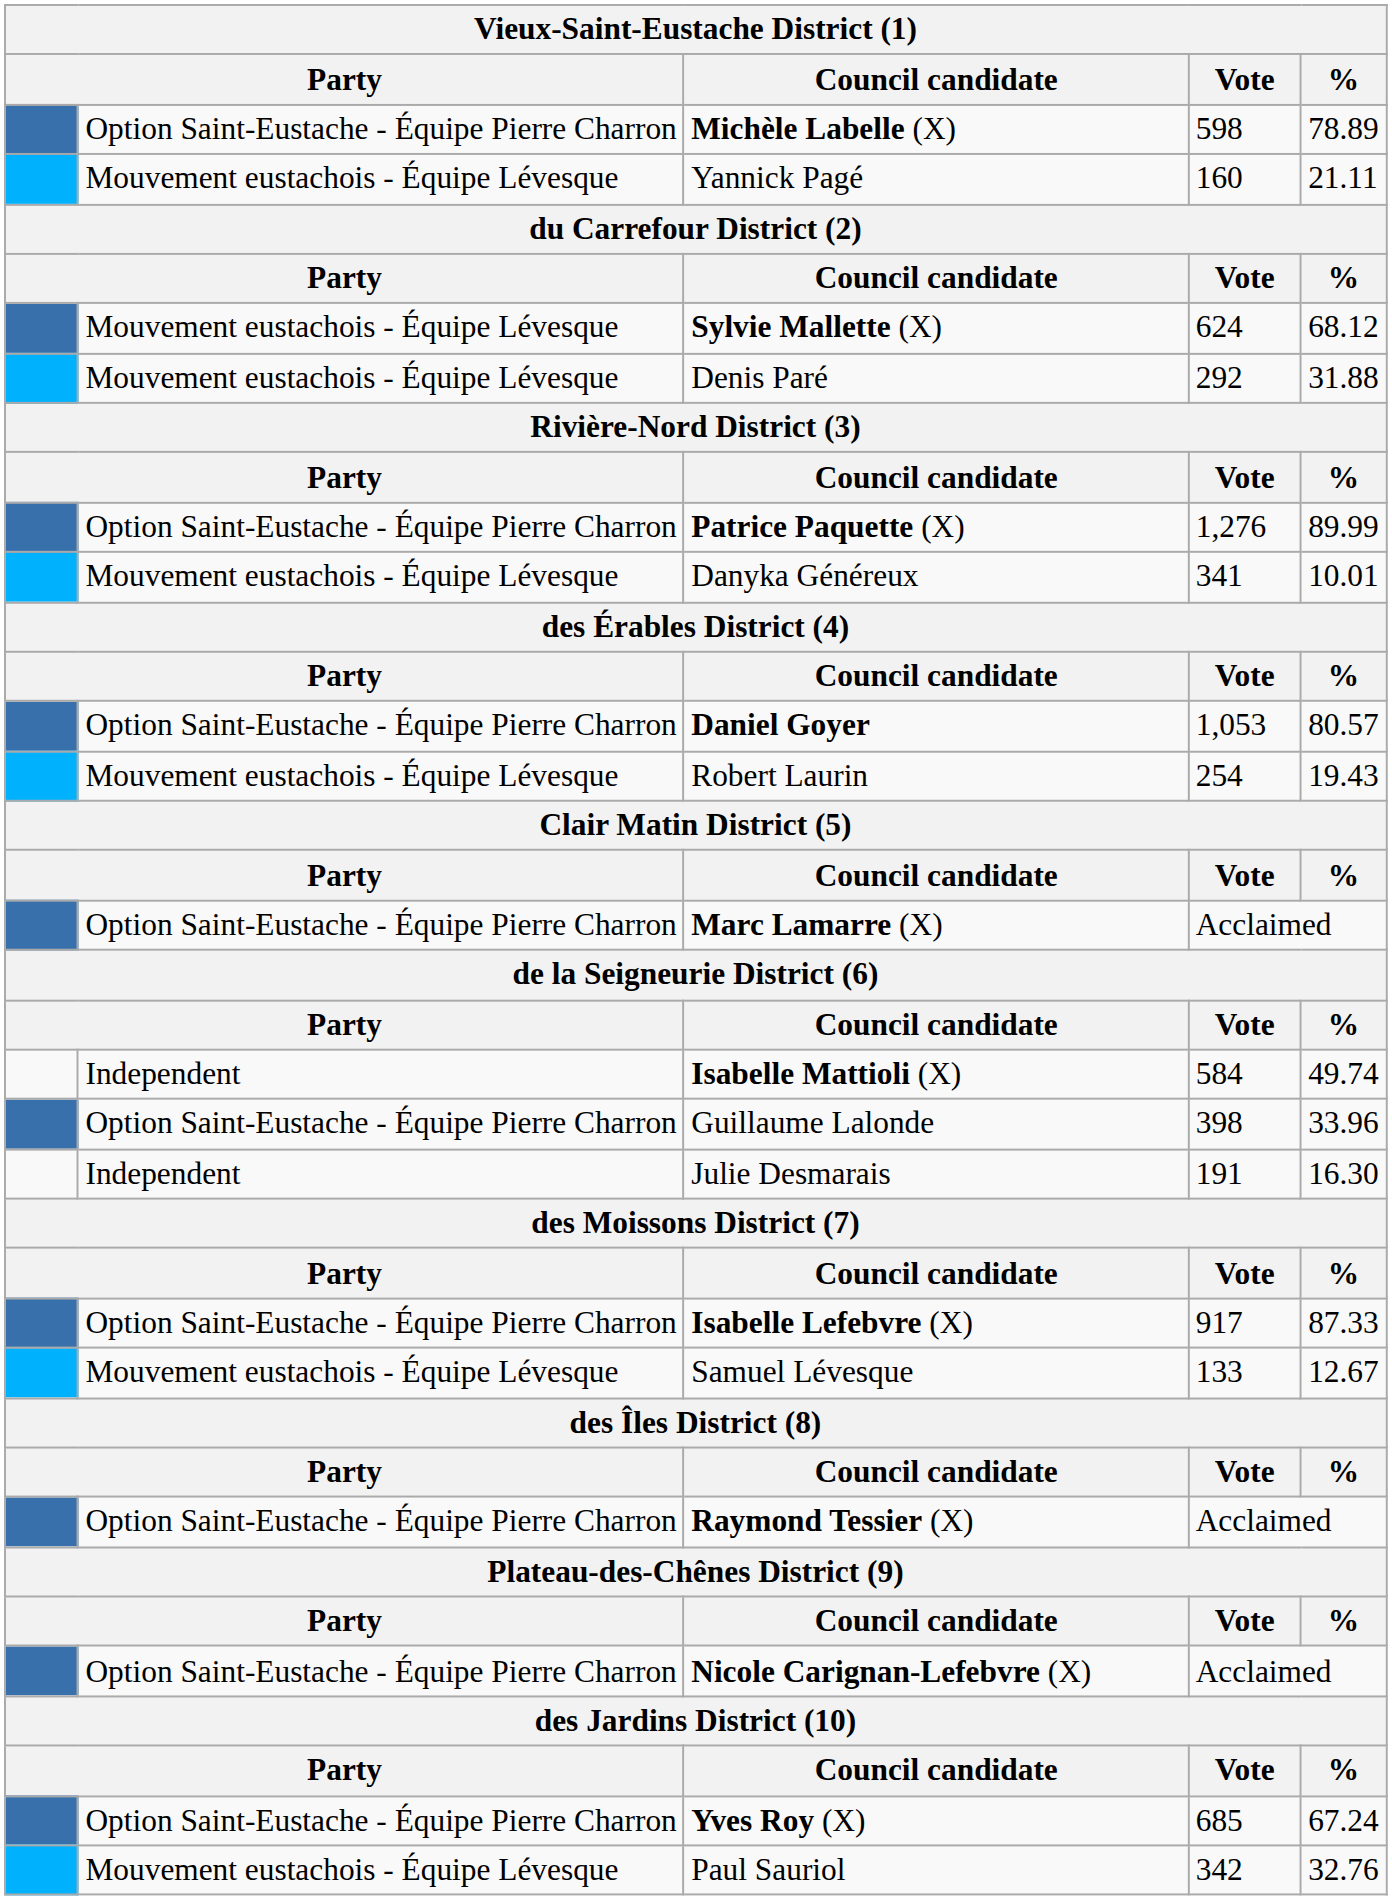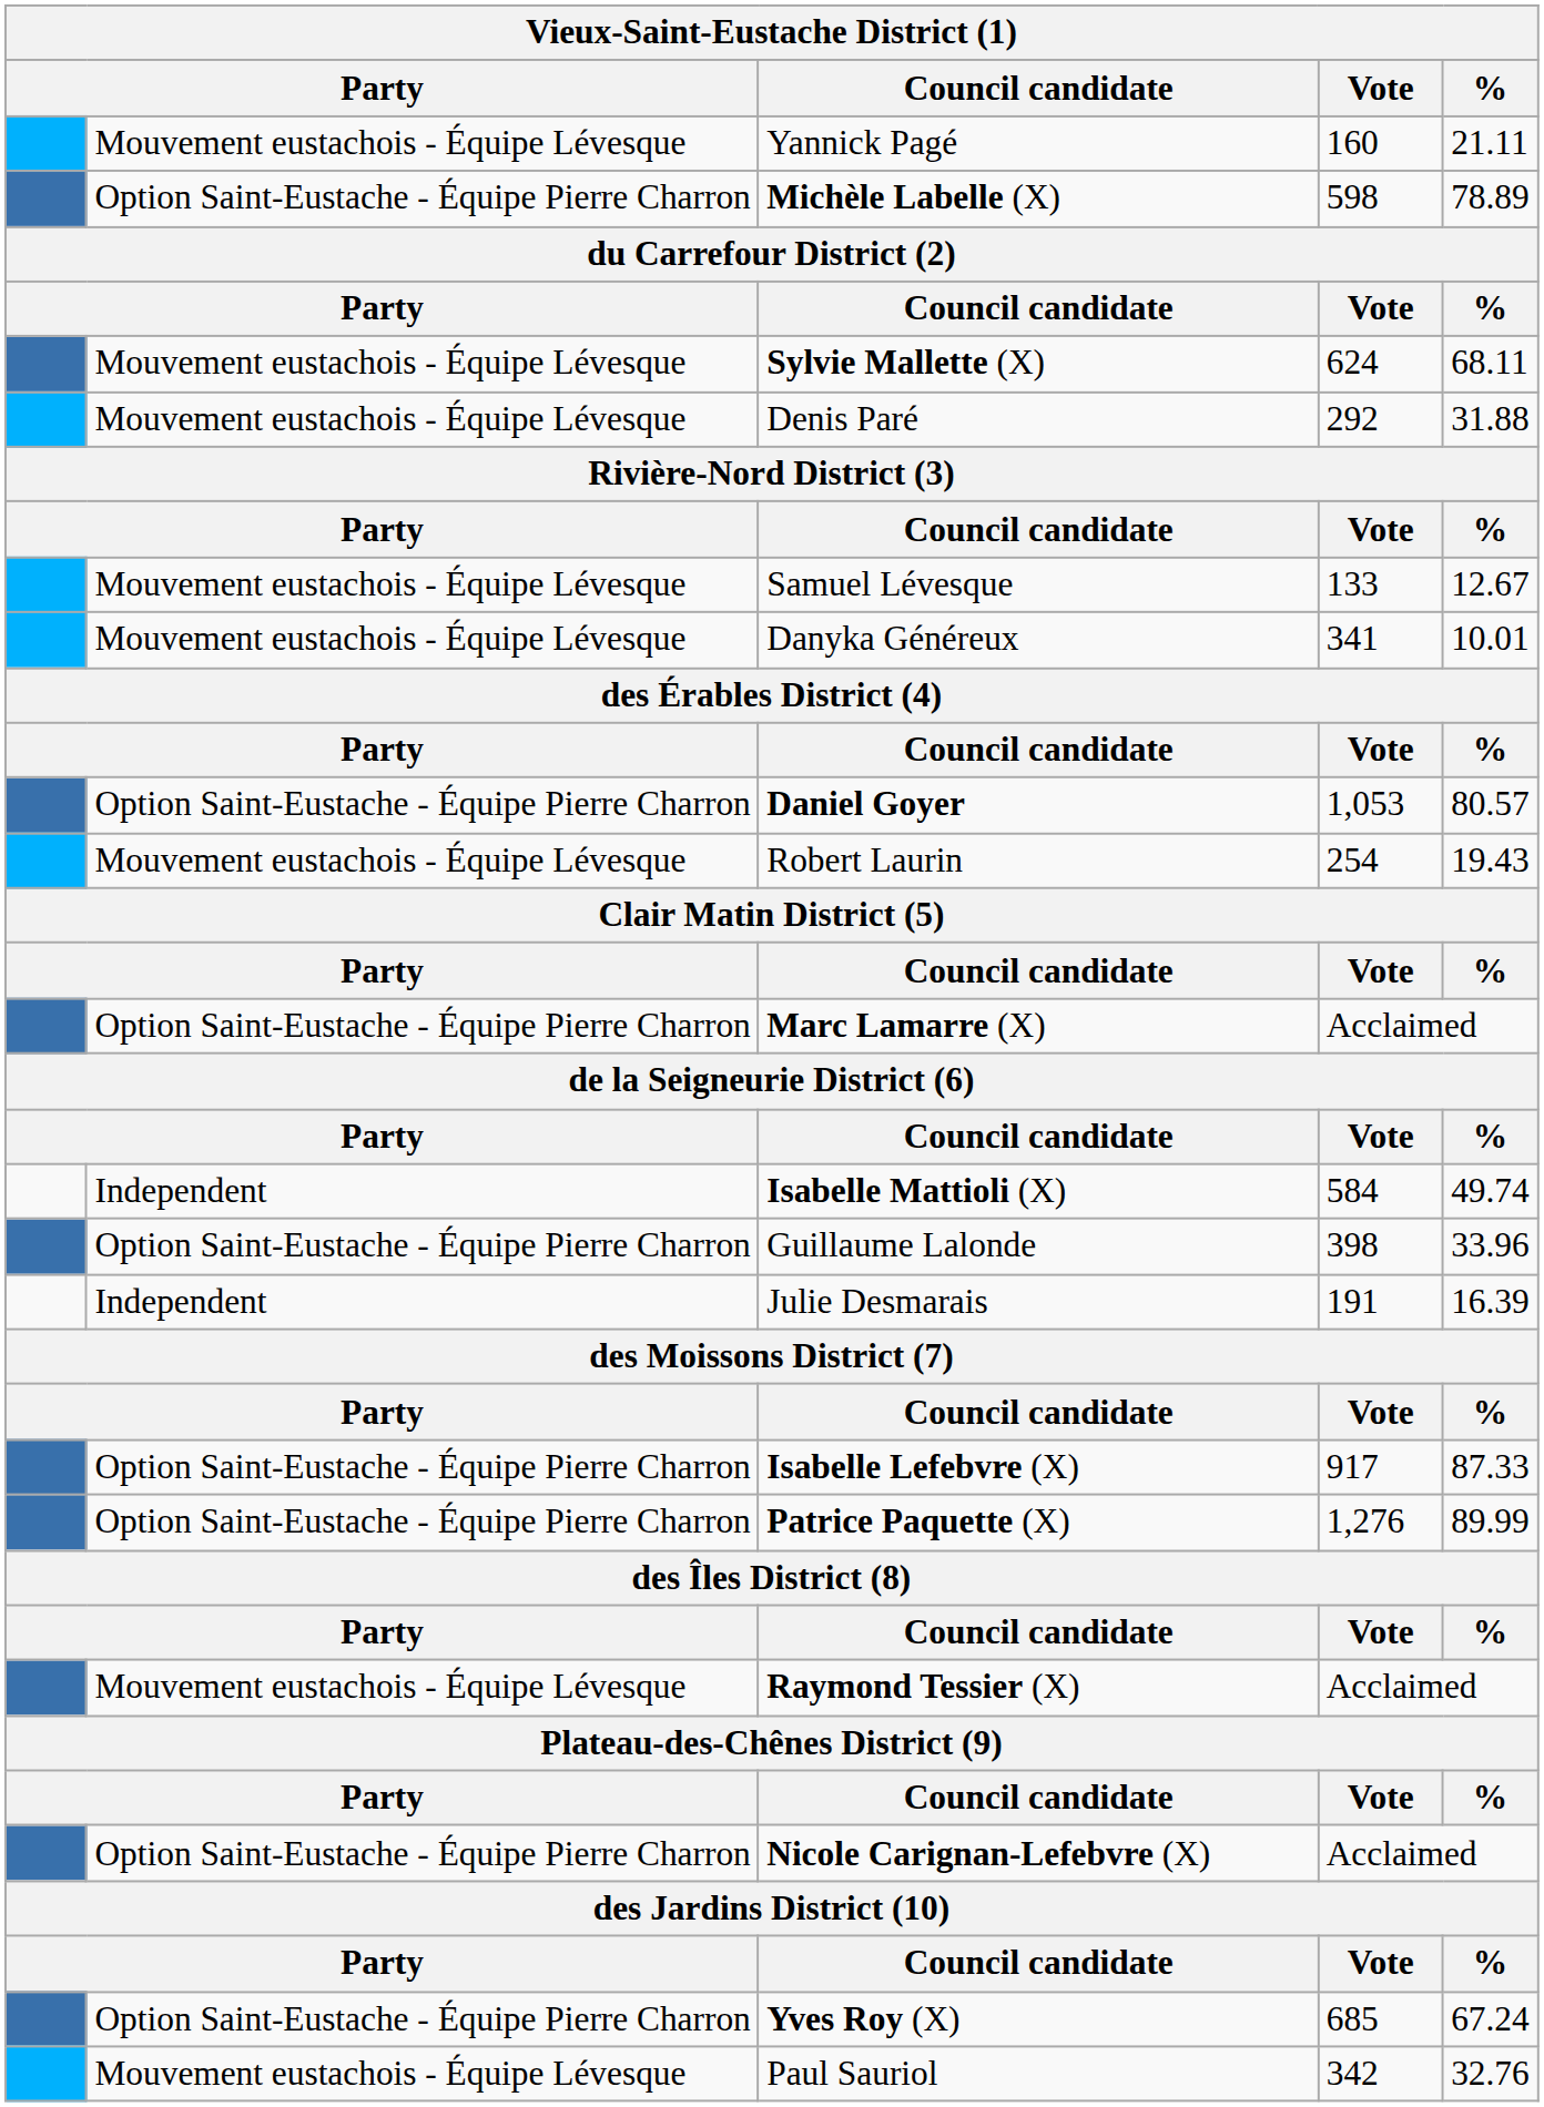 <table class="wikitable">
 <tr>
 <th colspan="5">Vieux-Saint-Eustache District (1)</th>
 </tr>
 <tr>
 <th bgcolor="#DDDDFF" width="230px" colspan="2">Party</th>
 <th bgcolor="#DDDDFF" width="250px">Council candidate</th>
 <th bgcolor="#DDDDFF" width="50px">Vote</th>
 <th bgcolor="#DDDDFF" width="30px">%</th>
 </tr>
 <tr>
+<td bgcolor=#00b1fd width="30px"> </td>
+<td>Mouvement eustachois - Équipe Lévesque</td>
+<td>Yannick Pagé</td>
+<td>160</td>
+<td>21.11</td>
+</tr>
+<tr>
 <td bgcolor=#3870AB width="30px"> </td>
 <td>Option Saint-Eustache - Équipe Pierre Charron</td>
 <td><strong>Michèle Labelle</strong> (X)</td>
 <td>598</td>
 <td>78.89</td>
-</tr>
-<tr>
-<td bgcolor=#00b1fd width="30px"> </td>
-<td>Mouvement eustachois - Équipe Lévesque</td>
-<td>Yannick Pagé</td>
-<td>160</td>
-<td>21.11</td>
 </tr>
 <tr>
 <th colspan="5">du Carrefour District (2)</th>
 </tr>
 <tr>
 <th bgcolor="#DDDDFF" width="230px" colspan="2">Party</th>
 <th bgcolor="#DDDDFF" width="250px">Council candidate</th>
 <th bgcolor="#DDDDFF" width="50px">Vote</th>
 <th bgcolor="#DDDDFF" width="30px">%</th>
 </tr>
 <tr>
 <td bgcolor=#3870AB width="30px"> </td>
 <td>Mouvement eustachois - Équipe Lévesque</td>
 <td><strong>Sylvie Mallette</strong>  (X)</td>
 <td>624</td>
-<td>68.12</td>
+<td>68.11</td>
 </tr>
 <tr>
 <td bgcolor=#00b1fd width="30px"> </td>
 <td>Mouvement eustachois - Équipe Lévesque</td>
 <td>Denis Paré</td>
 <td>292</td>
 <td>31.88</td>
 </tr>
 <tr>
 <th colspan="5">Rivière-Nord District (3)</th>
 </tr>
 <tr>
 <th bgcolor="#DDDDFF" width="230px" colspan="2">Party</th>
 <th bgcolor="#DDDDFF" width="250px">Council candidate</th>
 <th bgcolor="#DDDDFF" width="50px">Vote</th>
 <th bgcolor="#DDDDFF" width="30px">%</th>
 </tr>
 <tr>
-<td bgcolor=#3870AB width="30px"> </td>
-<td>Option Saint-Eustache - Équipe Pierre Charron</td>
-<td><strong>Patrice Paquette</strong> (X)</td>
-<td>1,276</td>
-<td>89.99</td>
+<td bgcolor=#00b1fd width="30px"> </td>
+<td>Mouvement eustachois - Équipe Lévesque</td>
+<td>Samuel Lévesque</td>
+<td>133</td>
+<td>12.67</td>
 </tr>
 <tr>
 <td bgcolor=#00b1fd width="30px"> </td>
 <td>Mouvement eustachois - Équipe Lévesque</td>
 <td>Danyka Généreux</td>
 <td>341</td>
 <td>10.01</td>
 </tr>
 <tr>
 <th colspan="5">des Érables District (4)</th>
 </tr>
 <tr>
 <th bgcolor="#DDDDFF" width="230px" colspan="2">Party</th>
 <th bgcolor="#DDDDFF" width="250px">Council candidate</th>
 <th bgcolor="#DDDDFF" width="50px">Vote</th>
 <th bgcolor="#DDDDFF" width="30px">%</th>
 </tr>
 <tr>
 <td bgcolor=#3870AB width="30px"> </td>
 <td>Option Saint-Eustache - Équipe Pierre Charron</td>
 <td><strong>Daniel Goyer</strong></td>
 <td>1,053</td>
 <td>80.57</td>
 </tr>
 <tr>
 <td bgcolor=#00b1fd width="30px"> </td>
 <td>Mouvement eustachois - Équipe Lévesque</td>
 <td>Robert Laurin</td>
 <td>254</td>
 <td>19.43</td>
 </tr>
 <tr>
 <th colspan="5">Clair Matin District (5)</th>
 </tr>
 <tr>
 <th bgcolor="#DDDDFF" width="230px" colspan="2">Party</th>
 <th bgcolor="#DDDDFF" width="250px">Council candidate</th>
 <th bgcolor="#DDDDFF" width="50px">Vote</th>
 <th bgcolor="#DDDDFF" width="30px">%</th>
 </tr>
 <tr>
 <td bgcolor=#3870AB width="30px"> </td>
 <td>Option Saint-Eustache - Équipe Pierre Charron</td>
 <td><strong>Marc Lamarre</strong> (X)</td>
 <td colspan="2">Acclaimed</td>
 </tr>
 <tr>
 <th colspan="5">de la Seigneurie District (6)</th>
 </tr>
 <tr>
 <th bgcolor="#DDDDFF" width="230px" colspan="2">Party</th>
 <th bgcolor="#DDDDFF" width="250px">Council candidate</th>
 <th bgcolor="#DDDDFF" width="50px">Vote</th>
 <th bgcolor="#DDDDFF" width="30px">%</th>
 </tr>
 <tr>
 <td> </td>
 <td>Independent</td>
 <td><strong>Isabelle Mattioli</strong> (X)</td>
 <td>584</td>
 <td>49.74</td>
 </tr>
 <tr>
 <td bgcolor=#3870AB width="30px"> </td>
 <td>Option Saint-Eustache - Équipe Pierre Charron</td>
 <td>Guillaume Lalonde</td>
 <td>398</td>
 <td>33.96</td>
 </tr>
 <tr>
 <td> </td>
 <td>Independent</td>
 <td>Julie Desmarais</td>
 <td>191</td>
-<td>16.30</td>
+<td>16.39</td>
 </tr>
 <tr>
 <th colspan="5">des Moissons District (7)</th>
 </tr>
 <tr>
 <th bgcolor="#DDDDFF" width="230px" colspan="2">Party</th>
 <th bgcolor="#DDDDFF" width="250px">Council candidate</th>
 <th bgcolor="#DDDDFF" width="50px">Vote</th>
 <th bgcolor="#DDDDFF" width="30px">%</th>
 </tr>
 <tr>
 <td bgcolor=#3870AB width="30px"> </td>
 <td>Option Saint-Eustache - Équipe Pierre Charron</td>
 <td><strong>Isabelle Lefebvre</strong> (X)</td>
 <td>917</td>
 <td>87.33</td>
 </tr>
 <tr>
-<td bgcolor=#00b1fd width="30px"> </td>
-<td>Mouvement eustachois - Équipe Lévesque</td>
-<td>Samuel Lévesque</td>
-<td>133</td>
-<td>12.67</td>
+<td bgcolor=#3870AB width="30px"> </td>
+<td>Option Saint-Eustache - Équipe Pierre Charron</td>
+<td><strong>Patrice Paquette</strong> (X)</td>
+<td>1,276</td>
+<td>89.99</td>
 </tr>
 <tr>
 <th colspan="5">des Îles District (8)</th>
 </tr>
 <tr>
 <th bgcolor="#DDDDFF" width="230px" colspan="2">Party</th>
 <th bgcolor="#DDDDFF" width="250px">Council candidate</th>
 <th bgcolor="#DDDDFF" width="50px">Vote</th>
 <th bgcolor="#DDDDFF" width="30px">%</th>
 </tr>
 <tr>
 <td bgcolor=#3870AB width="30px"> </td>
-<td>Option Saint-Eustache - Équipe Pierre Charron</td>
+<td>Mouvement eustachois - Équipe Lévesque</td>
 <td><strong>Raymond Tessier</strong> (X)</td>
 <td colspan="2">Acclaimed</td>
 </tr>
 <tr>
 <th colspan="5">Plateau-des-Chênes District (9)</th>
 </tr>
 <tr>
 <th bgcolor="#DDDDFF" width="230px" colspan="2">Party</th>
 <th bgcolor="#DDDDFF" width="250px">Council candidate</th>
 <th bgcolor="#DDDDFF" width="50px">Vote</th>
 <th bgcolor="#DDDDFF" width="30px">%</th>
 </tr>
 <tr>
 <td bgcolor=#3870AB width="30px"> </td>
 <td>Option Saint-Eustache - Équipe Pierre Charron</td>
 <td><strong>Nicole Carignan-Lefebvre</strong> (X)</td>
 <td colspan="2">Acclaimed</td>
 </tr>
 <tr>
 <th colspan="5">des Jardins District (10)</th>
 </tr>
 <tr>
 <th bgcolor="#DDDDFF" width="230px" colspan="2">Party</th>
 <th bgcolor="#DDDDFF" width="250px">Council candidate</th>
 <th bgcolor="#DDDDFF" width="50px">Vote</th>
 <th bgcolor="#DDDDFF" width="30px">%</th>
 </tr>
 <tr>
 <td bgcolor=#3870AB width="30px"> </td>
 <td>Option Saint-Eustache - Équipe Pierre Charron</td>
 <td><strong>Yves Roy</strong> (X)</td>
 <td>685</td>
 <td>67.24</td>
 </tr>
 <tr>
 <td bgcolor=#00b1fd width="30px"> </td>
 <td>Mouvement eustachois - Équipe Lévesque</td>
 <td>Paul Sauriol</td>
 <td>342</td>
 <td>32.76</td>
 </tr>
 </table>
